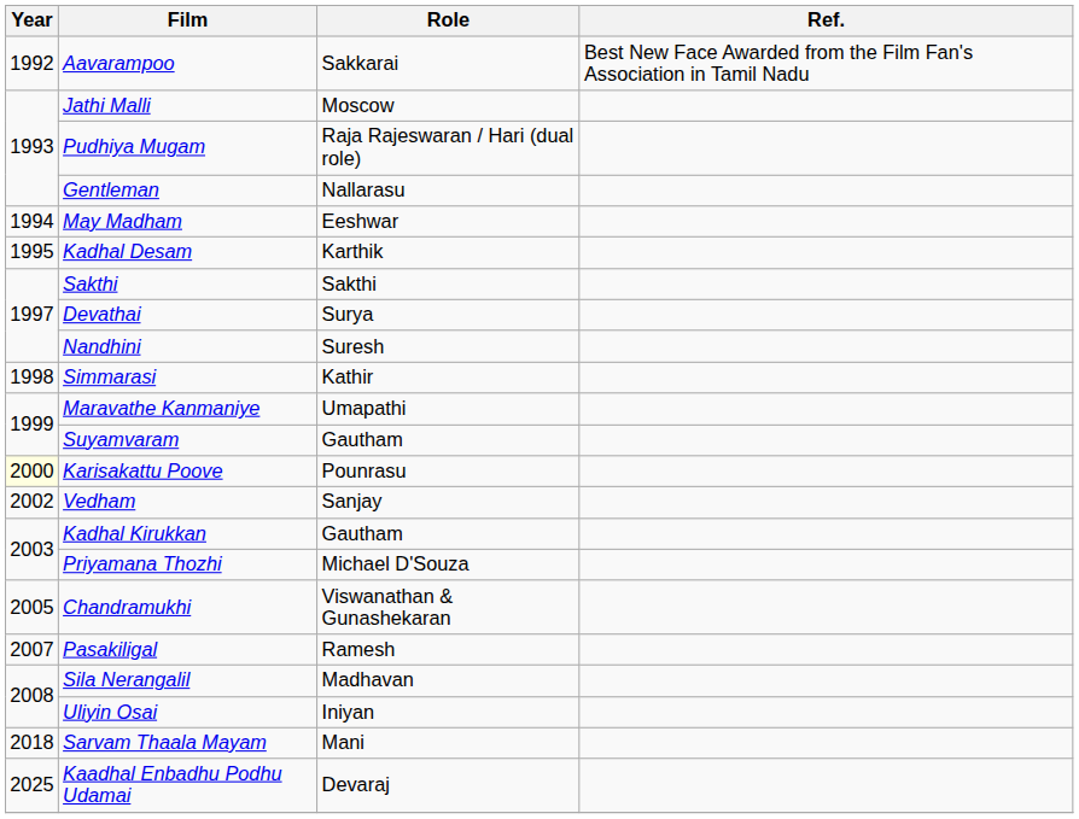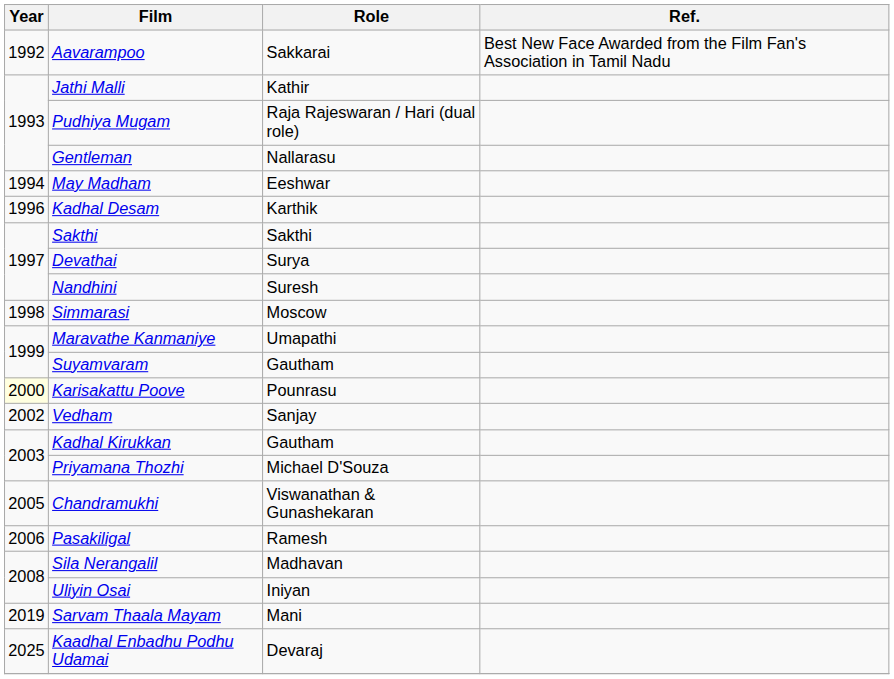 <table class="wikitable sortable">
 <tr>
 <th>Year</th>
 <th>Film</th>
 <th>Role</th>
 <th scope="col" class="unsortable">Ref.</th>
 </tr>
 <tr>
 <td>1992</td>
 <td><em><a href='#'>Aavarampoo</a></em></td>
 <td>Sakkarai</td>
 <td>Best New Face Awarded from the Film Fan's Association in Tamil Nadu</td>
 </tr>
 <tr>
 <td rowspan="3">1993</td>
 <td><em><a href='#'>Jathi Malli</a></em></td>
-<td>Moscow</td>
+<td>Kathir</td>
 <td></td>
 </tr>
 <tr>
 <td><em><a href='#'>Pudhiya Mugam</a></em></td>
 <td>Raja Rajeswaran / Hari (dual role)</td>
 <td></td>
 </tr>
 <tr>
 <td><em><a href='#'>Gentleman</a></em></td>
 <td>Nallarasu</td>
 <td></td>
 </tr>
 <tr>
 <td>1994</td>
 <td><em><a href='#'>May Madham</a></em></td>
 <td>Eeshwar</td>
 <td></td>
 </tr>
 <tr>
-<td>1995</td>
+<td>1996</td>
 <td><em><a href='#'>Kadhal Desam</a></em></td>
 <td>Karthik</td>
 <td></td>
 </tr>
 <tr>
 <td rowspan="3">1997</td>
 <td><em><a href='#'>Sakthi</a></em></td>
 <td>Sakthi</td>
 <td></td>
 </tr>
 <tr>
 <td><em><a href='#'>Devathai</a></em></td>
 <td>Surya</td>
 <td></td>
 </tr>
 <tr>
 <td><em><a href='#'>Nandhini</a></em></td>
 <td>Suresh</td>
 <td></td>
 </tr>
 <tr>
 <td>1998</td>
 <td><em><a href='#'>Simmarasi</a></em></td>
-<td>Kathir</td>
+<td>Moscow</td>
 <td></td>
 </tr>
 <tr>
 <td rowspan="2">1999</td>
 <td><em><a href='#'>Maravathe Kanmaniye</a></em></td>
 <td>Umapathi</td>
 <td></td>
 </tr>
 <tr>
 <td><em><a href='#'>Suyamvaram</a></em></td>
 <td>Gautham</td>
 <td></td>
 </tr>
 <tr>
 <td style="background: lightyellow;">2000</td>
 <td><em><a href='#'>Karisakattu Poove</a></em></td>
 <td>Pounrasu</td>
 <td></td>
 </tr>
 <tr>
 <td>2002</td>
 <td><em><a href='#'>Vedham</a></em></td>
 <td>Sanjay</td>
 <td></td>
 </tr>
 <tr>
 <td rowspan="2">2003</td>
 <td><em><a href='#'>Kadhal Kirukkan</a></em></td>
 <td>Gautham</td>
 <td></td>
 </tr>
 <tr>
 <td><em><a href='#'>Priyamana Thozhi</a></em></td>
 <td>Michael D'Souza</td>
 <td></td>
 </tr>
 <tr>
 <td>2005</td>
 <td><em><a href='#'>Chandramukhi</a></em></td>
 <td>Viswanathan & Gunashekaran</td>
 <td></td>
 </tr>
 <tr>
-<td>2007</td>
+<td>2006</td>
 <td><em><a href='#'>Pasakiligal</a></em></td>
 <td>Ramesh</td>
 <td></td>
 </tr>
 <tr>
 <td rowspan="2">2008</td>
 <td><em><a href='#'>Sila Nerangalil</a></em></td>
 <td>Madhavan</td>
 <td></td>
 </tr>
 <tr>
 <td><em><a href='#'>Uliyin Osai</a></em></td>
 <td>Iniyan</td>
 <td></td>
 </tr>
 <tr>
-<td>2018</td>
+<td>2019</td>
 <td><em><a href='#'>Sarvam Thaala Mayam</a></em></td>
 <td>Mani</td>
 <td></td>
 </tr>
 <tr>
 <td>2025</td>
 <td><em><a href='#'>Kaadhal Enbadhu Podhu Udamai</a></em></td>
 <td>Devaraj</td>
 <td></td>
 </tr>
 <tr>
 </tr>
 </table>
